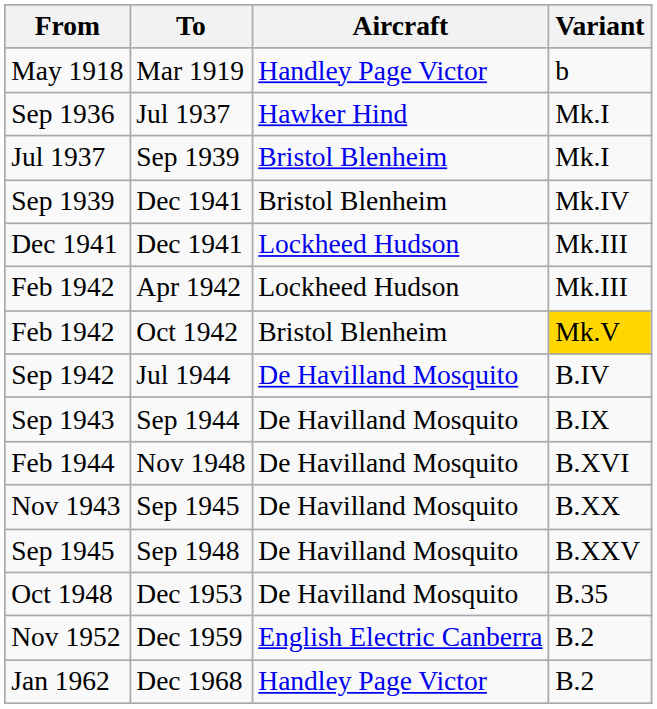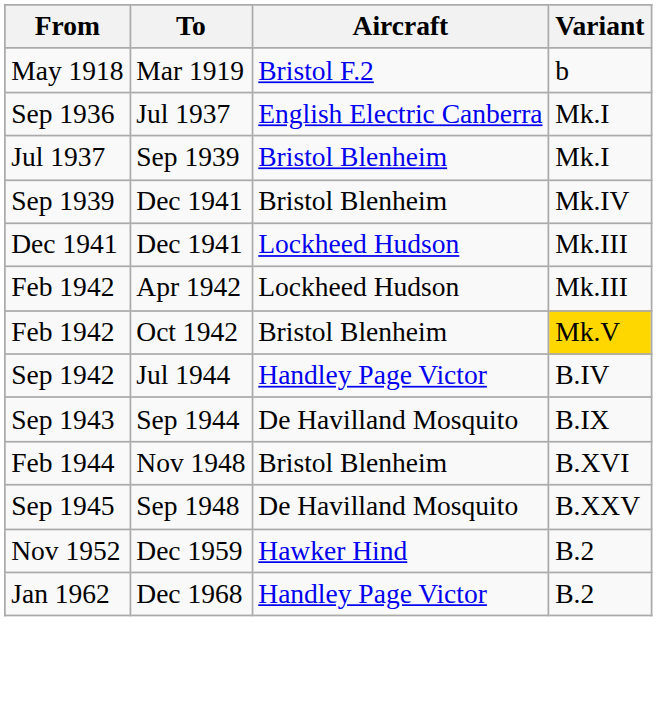 <table class="wikitable">
 <tr>
 <th>From</th>
 <th>To</th>
 <th>Aircraft</th>
 <th>Variant</th>
 </tr>
 <tr>
 <td>May 1918</td>
 <td>Mar 1919</td>
-<td><a href='#'>Handley Page Victor</a></td>
+<td><a href='#'>Bristol F.2</a></td>
 <td>b</td>
 </tr>
 <tr>
 <td>Sep 1936</td>
 <td>Jul 1937</td>
-<td><a href='#'>Hawker Hind</a></td>
+<td><a href='#'>English Electric Canberra</a></td>
 <td>Mk.I</td>
 </tr>
 <tr>
 <td>Jul 1937</td>
 <td>Sep 1939</td>
 <td><a href='#'>Bristol Blenheim</a></td>
 <td>Mk.I</td>
 </tr>
 <tr>
 <td>Sep 1939</td>
 <td>Dec 1941</td>
 <td>Bristol Blenheim</td>
 <td>Mk.IV</td>
 </tr>
 <tr>
 <td>Dec 1941</td>
 <td>Dec 1941</td>
 <td><a href='#'>Lockheed Hudson</a></td>
 <td>Mk.III</td>
 </tr>
 <tr>
 <td>Feb 1942</td>
 <td>Apr 1942</td>
 <td>Lockheed Hudson</td>
 <td>Mk.III</td>
 </tr>
 <tr>
 <td>Feb 1942</td>
 <td>Oct 1942</td>
 <td>Bristol Blenheim</td>
 <td style="background: gold;">Mk.V</td>
 </tr>
 <tr>
 <td>Sep 1942</td>
 <td>Jul 1944</td>
-<td><a href='#'>De Havilland Mosquito</a></td>
+<td><a href='#'>Handley Page Victor</a></td>
 <td>B.IV</td>
 </tr>
 <tr>
 <td>Sep 1943</td>
 <td>Sep 1944</td>
 <td>De Havilland Mosquito</td>
 <td>B.IX</td>
 </tr>
 <tr>
 <td>Feb 1944</td>
 <td>Nov 1948</td>
-<td>De Havilland Mosquito</td>
+<td>Bristol Blenheim</td>
 <td>B.XVI</td>
-</tr>
-<tr>
-<td>Nov 1943</td>
-<td>Sep 1945</td>
-<td>De Havilland Mosquito</td>
-<td>B.XX</td>
 </tr>
 <tr>
 <td>Sep 1945</td>
 <td>Sep 1948</td>
 <td>De Havilland Mosquito</td>
 <td>B.XXV</td>
 </tr>
 <tr>
-<td>Oct 1948</td>
-<td>Dec 1953</td>
-<td>De Havilland Mosquito</td>
-<td>B.35</td>
-</tr>
-<tr>
 <td>Nov 1952</td>
 <td>Dec 1959</td>
-<td><a href='#'>English Electric Canberra</a></td>
+<td><a href='#'>Hawker Hind</a></td>
 <td>B.2</td>
 </tr>
 <tr>
 <td>Jan 1962</td>
 <td>Dec 1968</td>
 <td><a href='#'>Handley Page Victor</a></td>
 <td>B.2</td>
 </tr>
 </table>
